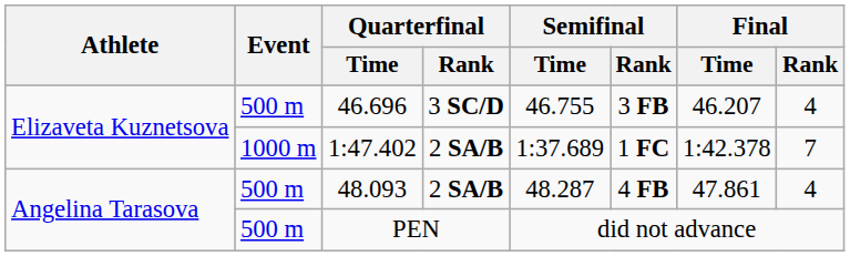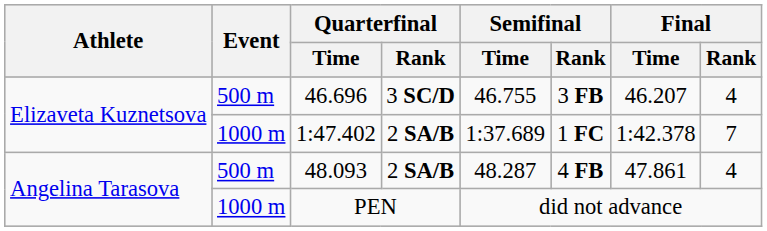 <table class="wikitable" style="font-size:90%">
 <tr>
 <th rowspan=2>Athlete</th>
 <th rowspan=2>Event</th>
 <th colspan=2>Quarterfinal</th>
 <th colspan=2>Semifinal</th>
 <th colspan=2>Final</th>
 </tr>
 <tr style="font-size:95%">
 <th>Time</th>
 <th>Rank</th>
 <th>Time</th>
 <th>Rank</th>
 <th>Time</th>
 <th>Rank</th>
 </tr>
 <tr align=center>
 <td align=left rowspan=2><a href='#'>Elizaveta Kuznetsova</a></td>
 <td align=left><a href='#'>500 m</a></td>
 <td>46.696</td>
 <td>3 <strong>SC/D</strong></td>
 <td>46.755</td>
 <td>3 <strong>FB</strong></td>
 <td>46.207</td>
 <td>4</td>
 </tr>
 <tr align=center>
 <td align=left><a href='#'>1000 m</a></td>
 <td>1:47.402</td>
 <td>2 <strong>SA/B</strong></td>
 <td>1:37.689</td>
 <td>1 <strong>FC</strong></td>
 <td>1:42.378</td>
 <td>7</td>
 </tr>
 <tr align=center>
 <td align=left rowspan=2><a href='#'>Angelina Tarasova</a></td>
 <td align=left><a href='#'>500 m</a></td>
 <td>48.093</td>
 <td>2 <strong>SA/B</strong></td>
 <td>48.287</td>
 <td>4 <strong>FB</strong></td>
 <td>47.861</td>
 <td>4</td>
 </tr>
 <tr align=center>
-<td align=left><a href='#'>500 m</a></td>
+<td align=left><a href='#'>1000 m</a></td>
 <td colspan=2>PEN</td>
 <td colspan=4>did not advance</td>
 </tr>
 </table>
